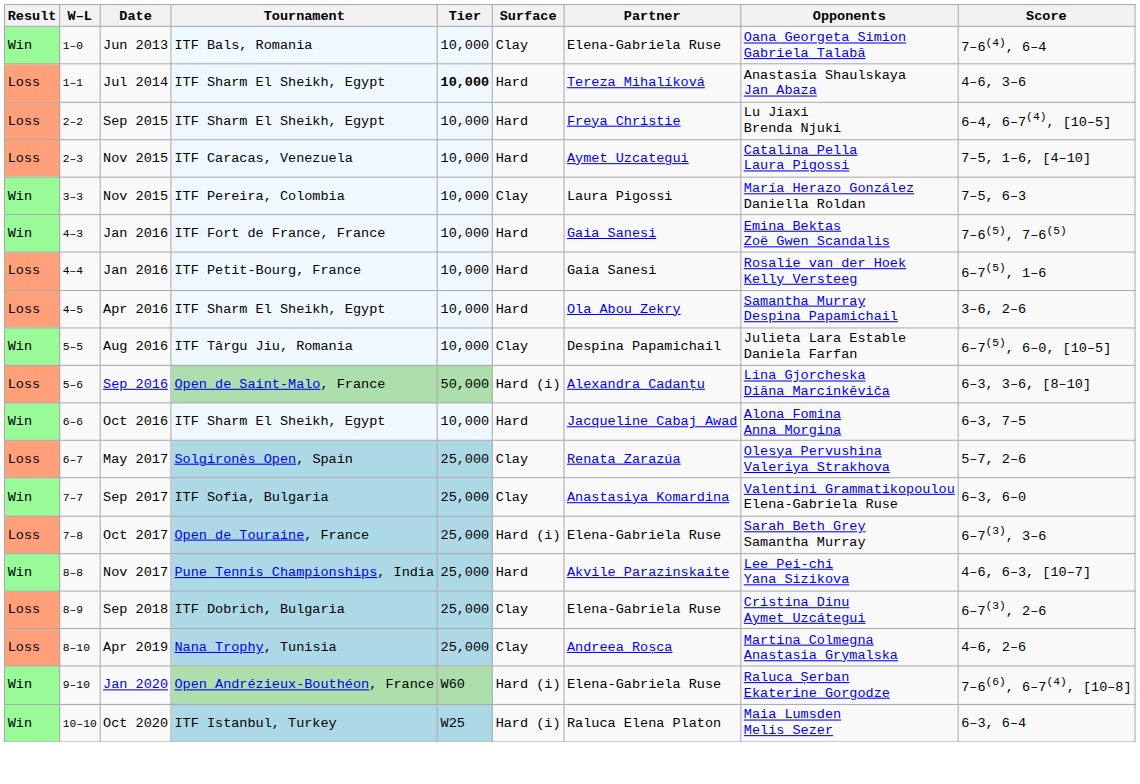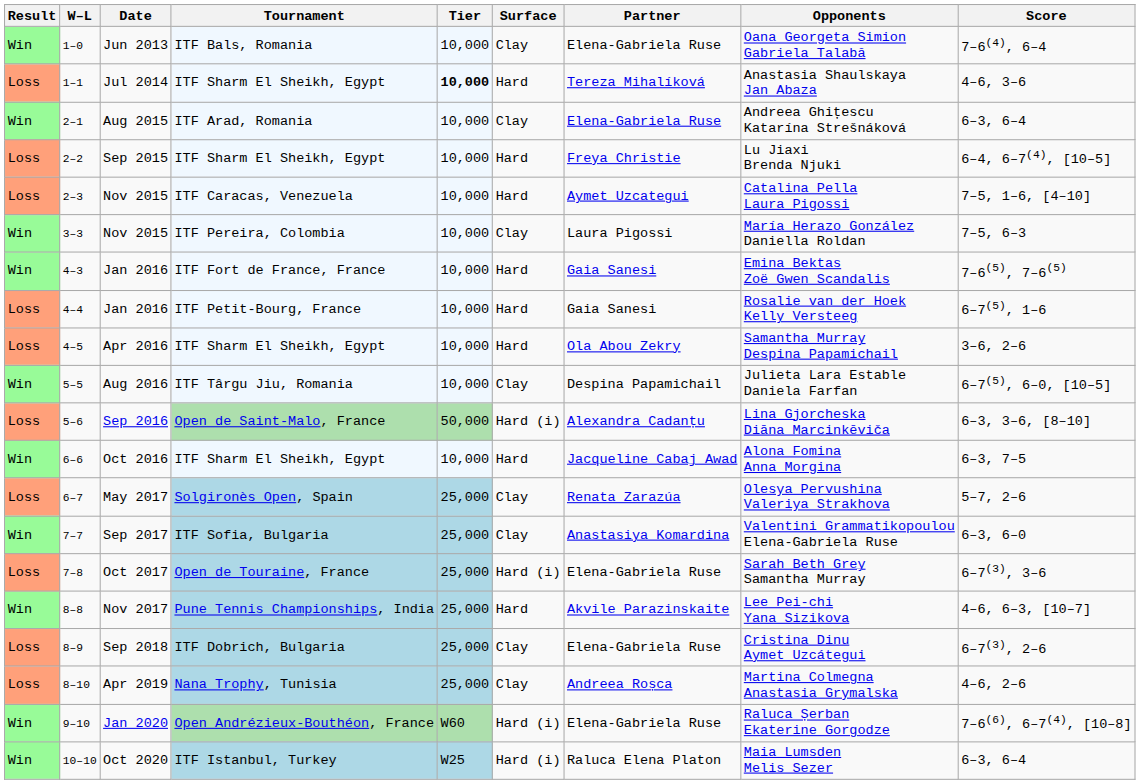 <table class="sortable wikitable nowrap">
 <tr>
 <th>Result</th>
 <th class="unsortable">W–L</th>
 <th>Date</th>
 <th>Tournament</th>
 <th>Tier</th>
 <th>Surface</th>
 <th>Partner</th>
 <th>Opponents</th>
 <th class="unsortable">Score</th>
 </tr>
 <tr>
 <td style="background:#98fb98;">Win</td>
 <td><small>1–0</small></td>
 <td>Jun 2013</td>
 <td style="background:#f0f8ff;">ITF Bals, Romania</td>
 <td style="background:#f0f8ff;">10,000</td>
 <td>Clay</td>
 <td> Elena-Gabriela Ruse</td>
 <td> <a href='#'>Oana Georgeta Simion</a> <br>  <a href='#'>Gabriela Talabă</a></td>
 <td>7–6<sup>(4)</sup>, 6–4</td>
 </tr>
 <tr>
 <td style="background:#ffa07a;">Loss</td>
 <td><small>1–1</small></td>
 <td>Jul 2014</td>
 <td style="background:#f0f8ff;">ITF Sharm El Sheikh, Egypt</td>
 <td style="background:#f0f8ff;"><strong>10,000</strong></td>
 <td>Hard</td>
 <td> <a href='#'>Tereza Mihalíková</a></td>
 <td> Anastasia Shaulskaya <br>  <a href='#'>Jan Abaza</a></td>
 <td>4–6, 3–6</td>
+</tr>
+<tr>
+<td style="background:#98fb98;">Win</td>
+<td><small>2–1</small></td>
+<td>Aug 2015</td>
+<td style="background:#f0f8ff;">ITF Arad, Romania</td>
+<td style="background:#f0f8ff;">10,000</td>
+<td>Clay</td>
+<td> <a href='#'>Elena-Gabriela Ruse</a></td>
+<td> Andreea Ghițescu <br>  Katarína Strešnáková</td>
+<td>6–3, 6–4</td>
 </tr>
 <tr>
 <td style="background:#ffa07a;">Loss</td>
 <td><small>2–2</small></td>
 <td>Sep 2015</td>
 <td style="background:#f0f8ff;">ITF Sharm El Sheikh, Egypt</td>
 <td style="background:#f0f8ff;">10,000</td>
 <td>Hard</td>
 <td> <a href='#'>Freya Christie</a></td>
 <td> Lu Jiaxi <br>  Brenda Njuki</td>
 <td>6–4, 6–7<sup>(4)</sup>, [10–5]</td>
 </tr>
 <tr>
 <td style="background:#ffa07a;">Loss</td>
 <td><small>2–3</small></td>
 <td>Nov 2015</td>
 <td style="background:#f0f8ff;">ITF Caracas, Venezuela</td>
 <td style="background:#f0f8ff;">10,000</td>
 <td>Hard</td>
 <td> <a href='#'>Aymet Uzcategui</a></td>
 <td> <a href='#'>Catalina Pella</a> <br>  <a href='#'>Laura Pigossi</a></td>
 <td>7–5, 1–6, [4–10]</td>
 </tr>
 <tr>
 <td style="background:#98fb98;">Win</td>
 <td><small>3–3</small></td>
 <td>Nov 2015</td>
 <td style="background:#f0f8ff;">ITF Pereira, Colombia</td>
 <td style="background:#f0f8ff;">10,000</td>
 <td>Clay</td>
 <td> Laura Pigossi</td>
 <td> <a href='#'>María Herazo González</a> <br>  Daniella Roldan</td>
 <td>7–5, 6–3</td>
 </tr>
 <tr>
 <td style="background:#98fb98;">Win</td>
 <td><small>4–3</small></td>
 <td>Jan 2016</td>
 <td style="background:#f0f8ff;">ITF Fort de France, France</td>
 <td style="background:#f0f8ff;">10,000</td>
 <td>Hard</td>
 <td> <a href='#'>Gaia Sanesi</a></td>
 <td> <a href='#'>Emina Bektas</a> <br>  <a href='#'>Zoë Gwen Scandalis</a></td>
 <td>7–6<sup>(5)</sup>, 7–6<sup>(5)</sup></td>
 </tr>
 <tr>
 <td style="background:#ffa07a;">Loss</td>
 <td><small>4–4</small></td>
 <td>Jan 2016</td>
 <td style="background:#f0f8ff;">ITF Petit-Bourg, France</td>
 <td style="background:#f0f8ff;">10,000</td>
 <td>Hard</td>
 <td> Gaia Sanesi</td>
 <td> <a href='#'>Rosalie van der Hoek</a> <br>  <a href='#'>Kelly Versteeg</a></td>
 <td>6–7<sup>(5)</sup>, 1–6</td>
 </tr>
 <tr>
 <td style="background:#ffa07a;">Loss</td>
 <td><small>4–5</small></td>
 <td>Apr 2016</td>
 <td style="background:#f0f8ff;">ITF Sharm El Sheikh, Egypt</td>
 <td style="background:#f0f8ff;">10,000</td>
 <td>Hard</td>
 <td> <a href='#'>Ola Abou Zekry</a></td>
 <td> <a href='#'>Samantha Murray</a> <br>  <a href='#'>Despina Papamichail</a></td>
 <td>3–6, 2–6</td>
 </tr>
 <tr>
 <td style="background:#98fb98;">Win</td>
 <td><small>5–5</small></td>
 <td>Aug 2016</td>
 <td style="background:#f0f8ff;">ITF Târgu Jiu, Romania</td>
 <td style="background:#f0f8ff;">10,000</td>
 <td>Clay</td>
 <td> Despina Papamichail</td>
 <td> Julieta Lara Estable <br>  Daniela Farfan</td>
 <td>6–7<sup>(5)</sup>, 6–0, [10–5]</td>
 </tr>
 <tr>
 <td bgcolor=FFA07A>Loss</td>
 <td><small>5–6</small></td>
 <td><a href='#'>Sep 2016</a></td>
 <td style="background:#addfad;"><a href='#'>Open de Saint-Malo</a>, France</td>
 <td style="background:#addfad;">50,000</td>
 <td>Hard (i)</td>
 <td> <a href='#'>Alexandra Cadanțu</a></td>
 <td> <a href='#'>Lina Gjorcheska</a> <br>  <a href='#'>Diāna Marcinkēviča</a></td>
 <td>6–3, 3–6, [8–10]</td>
 </tr>
 <tr>
 <td style="background:#98fb98;">Win</td>
 <td><small>6–6</small></td>
 <td>Oct 2016</td>
 <td style="background:#f0f8ff;">ITF Sharm El Sheikh, Egypt</td>
 <td style="background:#f0f8ff;">10,000</td>
 <td>Hard</td>
 <td> <a href='#'>Jacqueline Cabaj Awad</a></td>
 <td> <a href='#'>Alona Fomina</a> <br>  <a href='#'>Anna Morgina</a></td>
 <td>6–3, 7–5</td>
 </tr>
 <tr>
 <td bgcolor=FFA07A>Loss</td>
 <td><small>6–7</small></td>
 <td>May 2017</td>
 <td style="background:lightblue;"><a href='#'>Solgironès Open</a>, Spain</td>
 <td style="background:lightblue;">25,000</td>
 <td>Clay</td>
 <td> <a href='#'>Renata Zarazúa</a></td>
 <td> <a href='#'>Olesya Pervushina</a> <br>  <a href='#'>Valeriya Strakhova</a></td>
 <td>5–7, 2–6</td>
 </tr>
 <tr>
 <td style="background:#98fb98;">Win</td>
 <td><small>7–7</small></td>
 <td>Sep 2017</td>
 <td style="background:lightblue;">ITF Sofia, Bulgaria</td>
 <td style="background:lightblue;">25,000</td>
 <td>Clay</td>
 <td> <a href='#'>Anastasiya Komardina</a></td>
 <td> <a href='#'>Valentini Grammatikopoulou</a> <br>  Elena-Gabriela Ruse</td>
 <td>6–3, 6–0</td>
 </tr>
 <tr>
 <td bgcolor=FFA07A>Loss</td>
 <td><small>7–8</small></td>
 <td>Oct 2017</td>
 <td style="background:lightblue;"><a href='#'>Open de Touraine</a>, France</td>
 <td style="background:lightblue;">25,000</td>
 <td>Hard (i)</td>
 <td> Elena-Gabriela Ruse</td>
 <td> <a href='#'>Sarah Beth Grey</a> <br>  Samantha Murray</td>
 <td>6–7<sup>(3)</sup>, 3–6</td>
 </tr>
 <tr>
 <td style="background:#98fb98;">Win</td>
 <td><small>8–8</small></td>
 <td>Nov 2017</td>
 <td style="background:lightblue;"><a href='#'>Pune Tennis Championships</a>, India</td>
 <td style="background:lightblue;">25,000</td>
 <td>Hard</td>
 <td> <a href='#'>Akvile Parazinskaite</a></td>
 <td> <a href='#'>Lee Pei-chi</a> <br>  <a href='#'>Yana Sizikova</a></td>
 <td>4–6, 6–3, [10–7]</td>
 </tr>
 <tr>
 <td bgcolor=FFA07A>Loss</td>
 <td><small>8–9</small></td>
 <td>Sep 2018</td>
 <td style="background:lightblue;">ITF Dobrich, Bulgaria</td>
 <td style="background:lightblue;">25,000</td>
 <td>Clay</td>
 <td> Elena-Gabriela Ruse</td>
 <td> <a href='#'>Cristina Dinu</a> <br>  <a href='#'>Aymet Uzcátegui</a></td>
 <td>6–7<sup>(3)</sup>, 2–6</td>
 </tr>
 <tr>
 <td bgcolor=FFA07A>Loss</td>
 <td><small>8–10</small></td>
 <td>Apr 2019</td>
 <td style="background:lightblue;"><a href='#'>Nana Trophy</a>, Tunisia</td>
 <td style="background:lightblue;">25,000</td>
 <td>Clay</td>
 <td> <a href='#'>Andreea Roșca</a></td>
 <td> <a href='#'>Martina Colmegna</a> <br>  <a href='#'>Anastasia Grymalska</a></td>
 <td>4–6, 2–6</td>
 </tr>
 <tr>
 <td style="background:#98fb98;">Win</td>
 <td><small>9–10</small></td>
 <td><a href='#'>Jan 2020</a></td>
 <td style="background:#addfad;"><a href='#'>Open Andrézieux-Bouthéon</a>, France</td>
 <td style="background:#addfad;">W60</td>
 <td>Hard (i)</td>
 <td> Elena-Gabriela Ruse</td>
 <td> <a href='#'>Raluca Șerban</a> <br>  <a href='#'>Ekaterine Gorgodze</a></td>
 <td>7–6<sup>(6)</sup>, 6–7<sup>(4)</sup>, [10–8]</td>
 </tr>
 <tr>
 <td style="background:#98fb98;">Win</td>
 <td><small>10–10</small></td>
 <td>Oct 2020</td>
 <td style="background:lightblue;">ITF Istanbul, Turkey</td>
 <td style="background:lightblue;">W25</td>
 <td>Hard (i)</td>
 <td> Raluca Elena Platon</td>
 <td> <a href='#'>Maia Lumsden</a> <br>  <a href='#'>Melis Sezer</a></td>
 <td>6–3, 6–4</td>
 </tr>
 </table>
